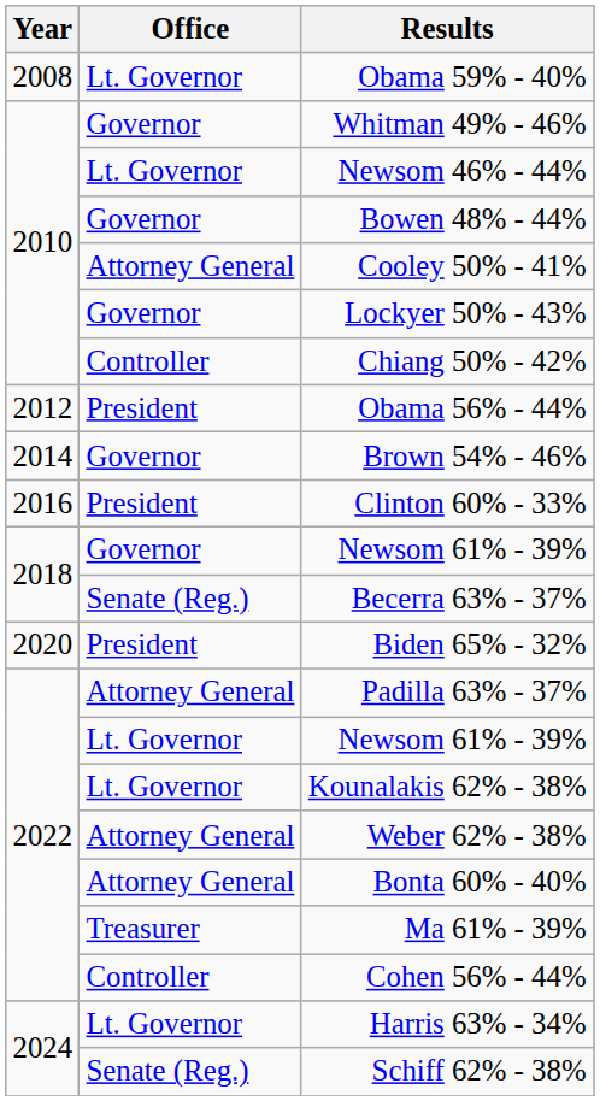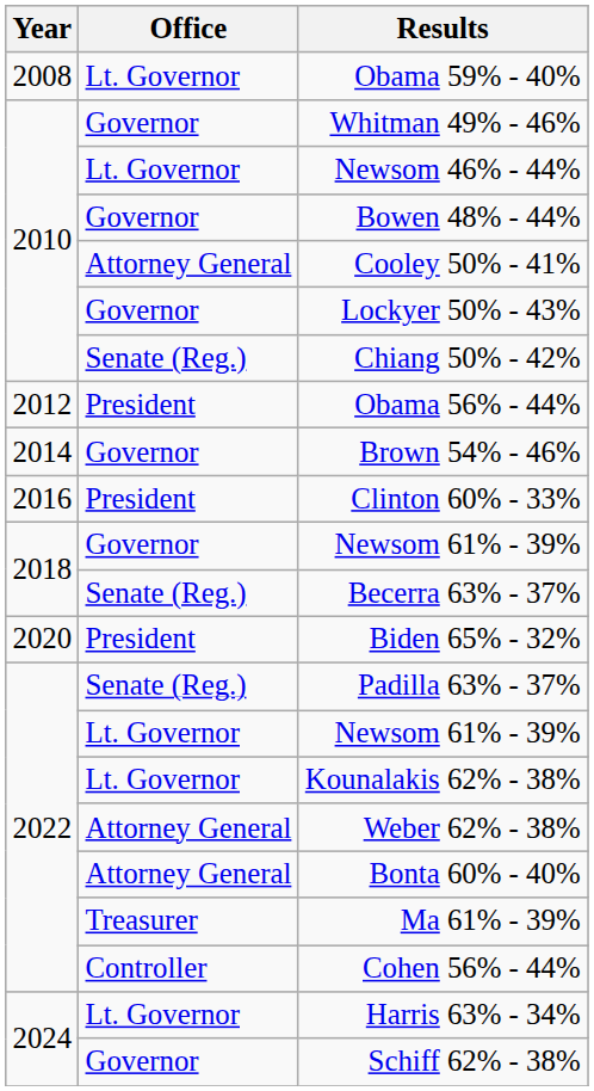 <table class=wikitable>
 <tr>
 <th>Year</th>
 <th>Office</th>
 <th>Results</th>
 </tr>
 <tr>
 <td>2008</td>
 <td><a href='#'>Lt. Governor</a></td>
 <td align="right" ><a href='#'>Obama</a> 59% - 40%</td>
 </tr>
 <tr>
 <td rowspan=6>2010</td>
 <td><a href='#'>Governor</a></td>
 <td align="right" ><a href='#'>Whitman</a> 49% - 46%</td>
 </tr>
 <tr>
 <td><a href='#'>Lt. Governor</a></td>
 <td align="right" ><a href='#'>Newsom</a> 46% - 44%</td>
 </tr>
 <tr>
 <td><a href='#'>Governor</a></td>
 <td align="right" ><a href='#'>Bowen</a> 48% - 44%</td>
 </tr>
 <tr>
 <td><a href='#'>Attorney General</a></td>
 <td align="right" ><a href='#'>Cooley</a> 50% - 41%</td>
 </tr>
 <tr>
 <td><a href='#'>Governor</a></td>
 <td align="right" ><a href='#'>Lockyer</a> 50% - 43%</td>
 </tr>
 <tr>
-<td><a href='#'>Controller</a></td>
+<td><a href='#'>Senate (Reg.)</a></td>
 <td align="right" ><a href='#'>Chiang</a> 50% - 42%</td>
 </tr>
 <tr>
 <td>2012</td>
 <td><a href='#'>President</a></td>
 <td align="right" ><a href='#'>Obama</a> 56% - 44%</td>
 </tr>
 <tr>
 <td>2014</td>
 <td><a href='#'>Governor</a></td>
 <td align="right" ><a href='#'>Brown</a> 54% - 46%</td>
 </tr>
 <tr>
 <td>2016</td>
 <td><a href='#'>President</a></td>
 <td align="right" ><a href='#'>Clinton</a> 60% - 33%</td>
 </tr>
 <tr>
 <td rowspan=2>2018</td>
 <td><a href='#'>Governor</a></td>
 <td align="right" ><a href='#'>Newsom</a> 61% - 39%</td>
 </tr>
 <tr>
 <td><a href='#'>Senate (Reg.)</a></td>
 <td align="right" ><a href='#'>Becerra</a> 63% - 37%</td>
 </tr>
 <tr>
 <td>2020</td>
 <td><a href='#'>President</a></td>
 <td align="right" ><a href='#'>Biden</a> 65% - 32%</td>
 </tr>
 <tr>
 <td rowspan=7>2022</td>
-<td><a href='#'>Attorney General</a></td>
+<td><a href='#'>Senate (Reg.)</a></td>
 <td align="right" ><a href='#'>Padilla</a> 63% - 37%</td>
 </tr>
 <tr>
 <td><a href='#'>Lt. Governor</a></td>
 <td align="right" ><a href='#'>Newsom</a> 61% - 39%</td>
 </tr>
 <tr>
 <td><a href='#'>Lt. Governor</a></td>
 <td align="right" ><a href='#'>Kounalakis</a> 62% - 38%</td>
 </tr>
 <tr>
 <td><a href='#'>Attorney General</a></td>
 <td align="right" ><a href='#'>Weber</a> 62% - 38%</td>
 </tr>
 <tr>
 <td><a href='#'>Attorney General</a></td>
 <td align="right" ><a href='#'>Bonta</a> 60% - 40%</td>
 </tr>
 <tr>
 <td><a href='#'>Treasurer</a></td>
 <td align="right" ><a href='#'>Ma</a> 61% - 39%</td>
 </tr>
 <tr>
 <td><a href='#'>Controller</a></td>
 <td align="right" ><a href='#'>Cohen</a> 56% - 44%</td>
 </tr>
 <tr>
 <td rowspan=2>2024</td>
 <td><a href='#'>Lt. Governor</a></td>
 <td align="right" ><a href='#'>Harris</a> 63% - 34%</td>
 </tr>
 <tr>
-<td><a href='#'>Senate (Reg.)</a></td>
+<td><a href='#'>Governor</a></td>
 <td align="right" ><a href='#'>Schiff</a> 62% - 38%</td>
 </tr>
 </table>
